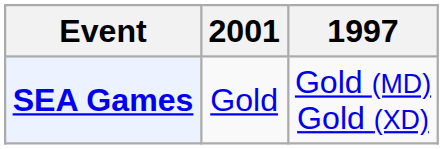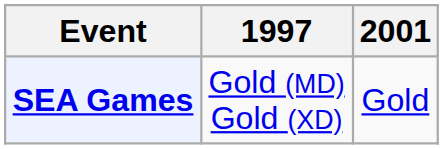 <table class="wikitable" style="font-size: 90%; text-align:center">
 <tr>
 <th>Event</th>
+<th>1997</th>
 <th>2001</th>
-<th>1997</th>
 </tr>
 <tr>
 <td bgcolor="#ECF2FF"; align="left"><strong><a href='#'>SEA Games</a></strong></td>
+<td> <a href='#'>Gold <small>(MD)</small></a><br> <a href='#'>Gold <small>(XD)</small></a></td>
 <td> <a href='#'>Gold</a></td>
-<td> <a href='#'>Gold <small>(MD)</small></a><br> <a href='#'>Gold <small>(XD)</small></a></td>
 </tr>
 </table>
